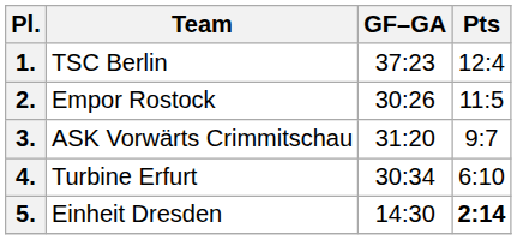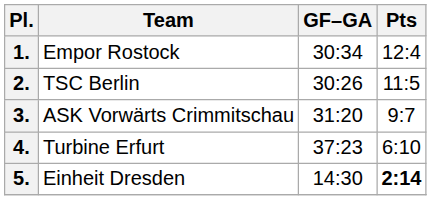 <table class="wikitable">
 <tr>
 <th>Pl.</th>
 <th>Team</th>
 <th>GF–GA</th>
 <th>Pts</th>
 </tr>
 <tr align="left" valign="top" bgcolor="#ffffff">
 <th>1.</th>
-<td>TSC Berlin</td>
-<td align="center">37:23</td>
+<td>Empor Rostock</td>
+<td align="center">30:34</td>
 <td align="center">12:4</td>
 </tr>
 <tr align="left" valign="top" bgcolor="#ffffff">
 <th>2.</th>
-<td>Empor Rostock</td>
+<td>TSC Berlin</td>
 <td align="center">30:26</td>
 <td align="center">11:5</td>
 </tr>
 <tr align="left" valign="top" bgcolor="#ffffff">
 <th>3.</th>
 <td>ASK Vorwärts Crimmitschau</td>
 <td align="center">31:20</td>
 <td align="center">9:7</td>
 </tr>
 <tr align="left" valign="top" bgcolor="#ffffff">
 <th>4.</th>
 <td>Turbine Erfurt</td>
-<td align="center">30:34</td>
+<td align="center">37:23</td>
 <td align="center">6:10</td>
 </tr>
 <tr align="left" valign="top" bgcolor="#ffffff">
 <th>5.</th>
 <td>Einheit Dresden</td>
 <td align="center">14:30</td>
 <td align="center"><strong>2:14</strong></td>
 </tr>
 <tr align="left" valign="top" bgcolor="#ffffff">
 </tr>
 </table>
